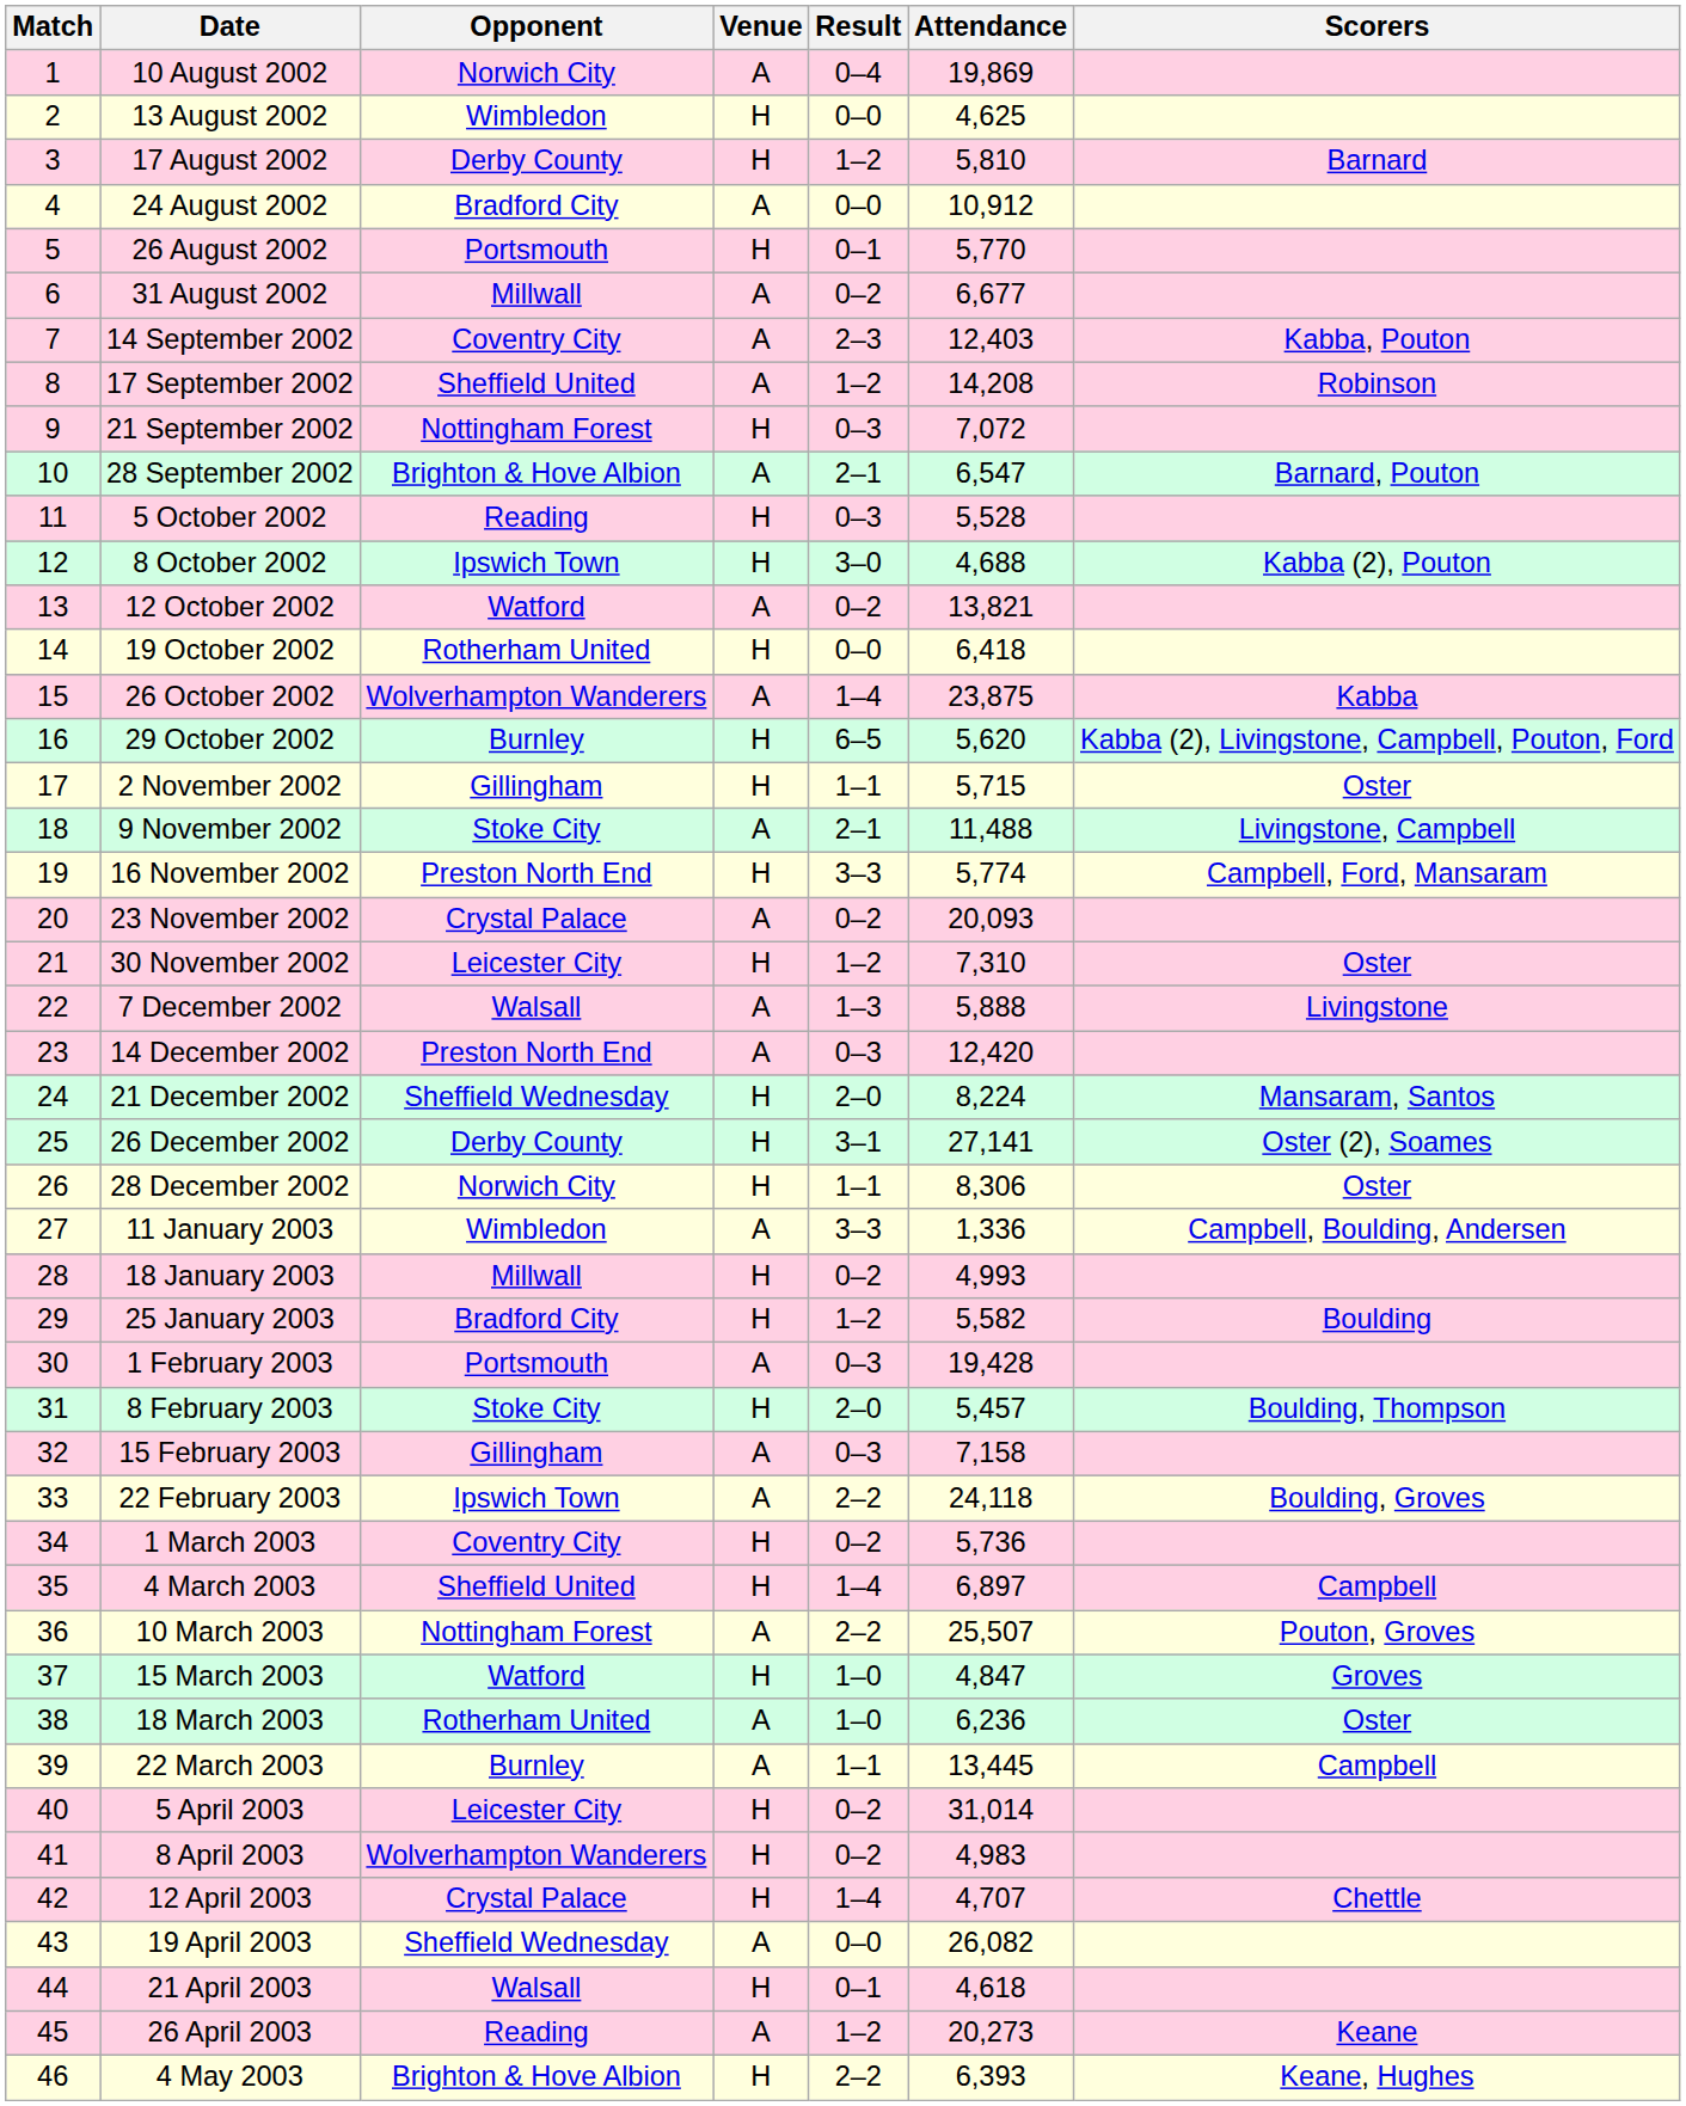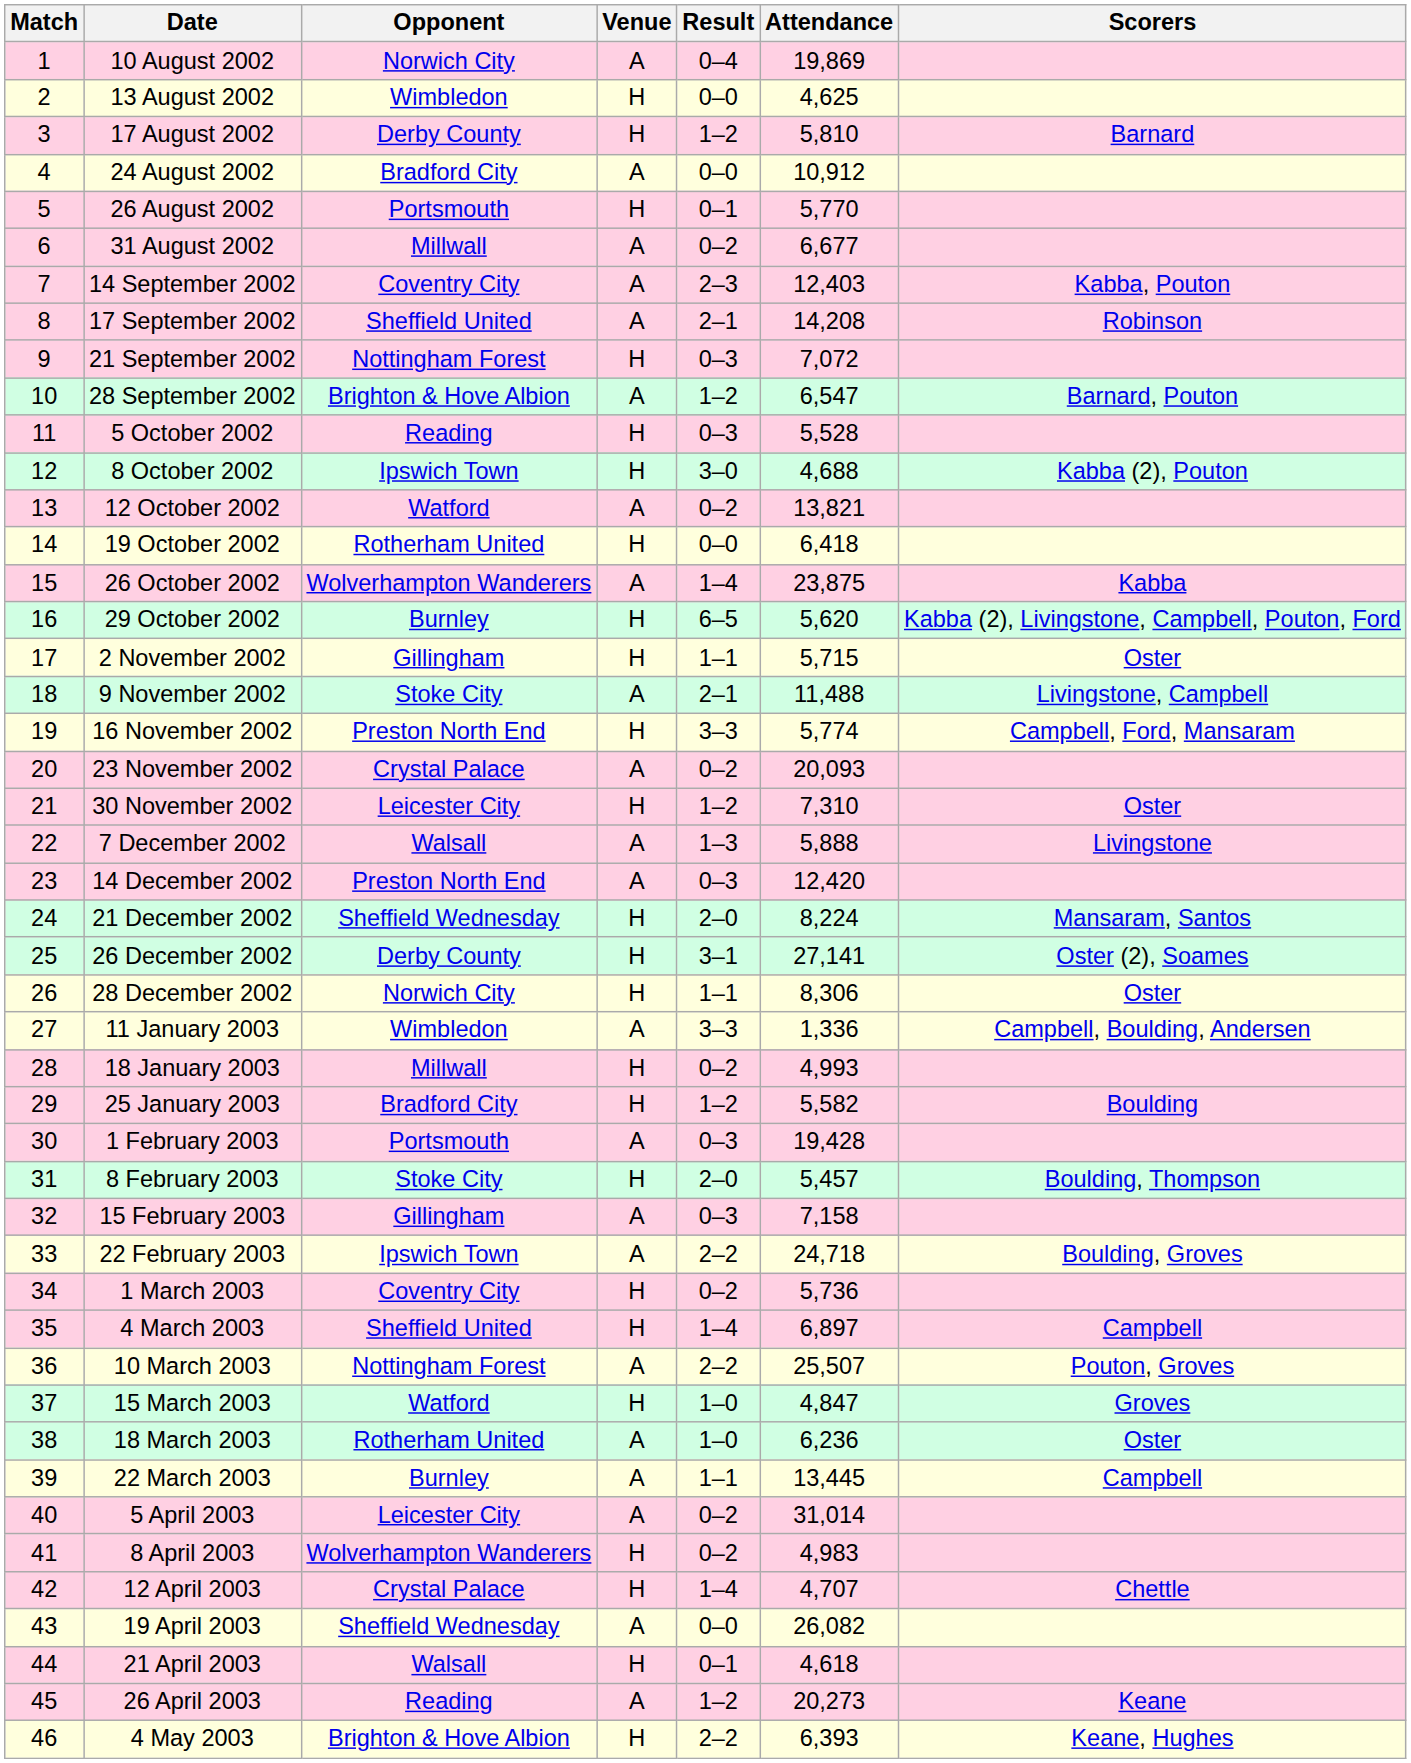 <table class="wikitable sortable" style="text-align:center">
 <tr>
 <th>Match</th>
 <th>Date</th>
 <th>Opponent</th>
 <th>Venue</th>
 <th>Result</th>
 <th>Attendance</th>
 <th>Scorers</th>
 </tr>
 <tr style="background: #ffd0e3;">
 <td>1</td>
 <td>10 August 2002</td>
 <td><a href='#'>Norwich City</a></td>
 <td>A</td>
 <td>0–4</td>
 <td>19,869</td>
 <td></td>
 </tr>
 <tr style="background: #ffffdd;">
 <td>2</td>
 <td>13 August 2002</td>
 <td><a href='#'>Wimbledon</a></td>
 <td>H</td>
 <td>0–0</td>
 <td>4,625</td>
 <td></td>
 </tr>
 <tr style="background: #ffd0e3;">
 <td>3</td>
 <td>17 August 2002</td>
 <td><a href='#'>Derby County</a></td>
 <td>H</td>
 <td>1–2</td>
 <td>5,810</td>
 <td><a href='#'>Barnard</a></td>
 </tr>
 <tr style="background: #ffffdd;">
 <td>4</td>
 <td>24 August 2002</td>
 <td><a href='#'>Bradford City</a></td>
 <td>A</td>
 <td>0–0</td>
 <td>10,912</td>
 <td></td>
 </tr>
 <tr style="background: #ffd0e3;">
 <td>5</td>
 <td>26 August 2002</td>
 <td><a href='#'>Portsmouth</a></td>
 <td>H</td>
 <td>0–1</td>
 <td>5,770</td>
 <td></td>
 </tr>
 <tr style="background: #ffd0e3;">
 <td>6</td>
 <td>31 August 2002</td>
 <td><a href='#'>Millwall</a></td>
 <td>A</td>
 <td>0–2</td>
 <td>6,677</td>
 <td></td>
 </tr>
 <tr style="background: #ffd0e3;">
 <td>7</td>
 <td>14 September 2002</td>
 <td><a href='#'>Coventry City</a></td>
 <td>A</td>
 <td>2–3</td>
 <td>12,403</td>
 <td><a href='#'>Kabba</a>, <a href='#'>Pouton</a></td>
 </tr>
 <tr style="background: #ffd0e3;">
 <td>8</td>
 <td>17 September 2002</td>
 <td><a href='#'>Sheffield United</a></td>
 <td>A</td>
-<td>1–2</td>
+<td>2–1</td>
 <td>14,208</td>
 <td><a href='#'>Robinson</a></td>
 </tr>
 <tr style="background: #ffd0e3;">
 <td>9</td>
 <td>21 September 2002</td>
 <td><a href='#'>Nottingham Forest</a></td>
 <td>H</td>
 <td>0–3</td>
 <td>7,072</td>
 <td></td>
 </tr>
 <tr style="background: #d0ffe3;">
 <td>10</td>
 <td>28 September 2002</td>
 <td><a href='#'>Brighton & Hove Albion</a></td>
 <td>A</td>
-<td>2–1</td>
+<td>1–2</td>
 <td>6,547</td>
 <td><a href='#'>Barnard</a>, <a href='#'>Pouton</a></td>
 </tr>
 <tr style="background: #ffd0e3;">
 <td>11</td>
 <td>5 October 2002</td>
 <td><a href='#'>Reading</a></td>
 <td>H</td>
 <td>0–3</td>
 <td>5,528</td>
 <td></td>
 </tr>
 <tr style="background: #d0ffe3;">
 <td>12</td>
 <td>8 October 2002</td>
 <td><a href='#'>Ipswich Town</a></td>
 <td>H</td>
 <td>3–0</td>
 <td>4,688</td>
 <td><a href='#'>Kabba</a> (2), <a href='#'>Pouton</a></td>
 </tr>
 <tr style="background: #ffd0e3;">
 <td>13</td>
 <td>12 October 2002</td>
 <td><a href='#'>Watford</a></td>
 <td>A</td>
 <td>0–2</td>
 <td>13,821</td>
 <td></td>
 </tr>
 <tr style="background: #ffffdd;">
 <td>14</td>
 <td>19 October 2002</td>
 <td><a href='#'>Rotherham United</a></td>
 <td>H</td>
 <td>0–0</td>
 <td>6,418</td>
 <td></td>
 </tr>
 <tr style="background: #ffd0e3;">
 <td>15</td>
 <td>26 October 2002</td>
 <td><a href='#'>Wolverhampton Wanderers</a></td>
 <td>A</td>
 <td>1–4</td>
 <td>23,875</td>
 <td><a href='#'>Kabba</a></td>
 </tr>
 <tr style="background: #d0ffe3;">
 <td>16</td>
 <td>29 October 2002</td>
 <td><a href='#'>Burnley</a></td>
 <td>H</td>
 <td>6–5</td>
 <td>5,620</td>
 <td><a href='#'>Kabba</a> (2), <a href='#'>Livingstone</a>, <a href='#'>Campbell</a>, <a href='#'>Pouton</a>, <a href='#'>Ford</a></td>
 </tr>
 <tr style="background: #ffffdd;">
 <td>17</td>
 <td>2 November 2002</td>
 <td><a href='#'>Gillingham</a></td>
 <td>H</td>
 <td>1–1</td>
 <td>5,715</td>
 <td><a href='#'>Oster</a></td>
 </tr>
 <tr style="background: #d0ffe3;">
 <td>18</td>
 <td>9 November 2002</td>
 <td><a href='#'>Stoke City</a></td>
 <td>A</td>
 <td>2–1</td>
 <td>11,488</td>
 <td><a href='#'>Livingstone</a>, <a href='#'>Campbell</a></td>
 </tr>
 <tr style="background: #ffffdd;">
 <td>19</td>
 <td>16 November 2002</td>
 <td><a href='#'>Preston North End</a></td>
 <td>H</td>
 <td>3–3</td>
 <td>5,774</td>
 <td><a href='#'>Campbell</a>, <a href='#'>Ford</a>, <a href='#'>Mansaram</a></td>
 </tr>
 <tr style="background: #ffd0e3;">
 <td>20</td>
 <td>23 November 2002</td>
 <td><a href='#'>Crystal Palace</a></td>
 <td>A</td>
 <td>0–2</td>
 <td>20,093</td>
 <td></td>
 </tr>
 <tr style="background: #ffd0e3;">
 <td>21</td>
 <td>30 November 2002</td>
 <td><a href='#'>Leicester City</a></td>
 <td>H</td>
 <td>1–2</td>
 <td>7,310</td>
 <td><a href='#'>Oster</a></td>
 </tr>
 <tr style="background: #ffd0e3;">
 <td>22</td>
 <td>7 December 2002</td>
 <td><a href='#'>Walsall</a></td>
 <td>A</td>
 <td>1–3</td>
 <td>5,888</td>
 <td><a href='#'>Livingstone</a></td>
 </tr>
 <tr style="background: #ffd0e3;">
 <td>23</td>
 <td>14 December 2002</td>
 <td><a href='#'>Preston North End</a></td>
 <td>A</td>
 <td>0–3</td>
 <td>12,420</td>
 <td></td>
 </tr>
 <tr style="background: #d0ffe3;">
 <td>24</td>
 <td>21 December 2002</td>
 <td><a href='#'>Sheffield Wednesday</a></td>
 <td>H</td>
 <td>2–0</td>
 <td>8,224</td>
 <td><a href='#'>Mansaram</a>, <a href='#'>Santos</a></td>
 </tr>
 <tr style="background: #d0ffe3;">
 <td>25</td>
 <td>26 December 2002</td>
 <td><a href='#'>Derby County</a></td>
 <td>H</td>
 <td>3–1</td>
 <td>27,141</td>
 <td><a href='#'>Oster</a> (2), <a href='#'>Soames</a></td>
 </tr>
 <tr style="background: #ffffdd;">
 <td>26</td>
 <td>28 December 2002</td>
 <td><a href='#'>Norwich City</a></td>
 <td>H</td>
 <td>1–1</td>
 <td>8,306</td>
 <td><a href='#'>Oster</a></td>
 </tr>
 <tr style="background: #ffffdd;">
 <td>27</td>
 <td>11 January 2003</td>
 <td><a href='#'>Wimbledon</a></td>
 <td>A</td>
 <td>3–3</td>
 <td>1,336</td>
 <td><a href='#'>Campbell</a>, <a href='#'>Boulding</a>, <a href='#'>Andersen</a></td>
 </tr>
 <tr style="background: #ffd0e3;">
 <td>28</td>
 <td>18 January 2003</td>
 <td><a href='#'>Millwall</a></td>
 <td>H</td>
 <td>0–2</td>
 <td>4,993</td>
 <td></td>
 </tr>
 <tr style="background: #ffd0e3;">
 <td>29</td>
 <td>25 January 2003</td>
 <td><a href='#'>Bradford City</a></td>
 <td>H</td>
 <td>1–2</td>
 <td>5,582</td>
 <td><a href='#'>Boulding</a></td>
 </tr>
 <tr style="background: #ffd0e3;">
 <td>30</td>
 <td>1 February 2003</td>
 <td><a href='#'>Portsmouth</a></td>
 <td>A</td>
 <td>0–3</td>
 <td>19,428</td>
 <td></td>
 </tr>
 <tr style="background: #d0ffe3;">
 <td>31</td>
 <td>8 February 2003</td>
 <td><a href='#'>Stoke City</a></td>
 <td>H</td>
 <td>2–0</td>
 <td>5,457</td>
 <td><a href='#'>Boulding</a>, <a href='#'>Thompson</a></td>
 </tr>
 <tr style="background: #ffd0e3;">
 <td>32</td>
 <td>15 February 2003</td>
 <td><a href='#'>Gillingham</a></td>
 <td>A</td>
 <td>0–3</td>
 <td>7,158</td>
 <td></td>
 </tr>
 <tr style="background: #ffffdd;">
 <td>33</td>
 <td>22 February 2003</td>
 <td><a href='#'>Ipswich Town</a></td>
 <td>A</td>
 <td>2–2</td>
-<td>24,118</td>
+<td>24,718</td>
 <td><a href='#'>Boulding</a>, <a href='#'>Groves</a></td>
 </tr>
 <tr style="background: #ffd0e3;">
 <td>34</td>
 <td>1 March 2003</td>
 <td><a href='#'>Coventry City</a></td>
 <td>H</td>
 <td>0–2</td>
 <td>5,736</td>
 <td></td>
 </tr>
 <tr style="background: #ffd0e3;">
 <td>35</td>
 <td>4 March 2003</td>
 <td><a href='#'>Sheffield United</a></td>
 <td>H</td>
 <td>1–4</td>
 <td>6,897</td>
 <td><a href='#'>Campbell</a></td>
 </tr>
 <tr style="background: #ffffdd;">
 <td>36</td>
 <td>10 March 2003</td>
 <td><a href='#'>Nottingham Forest</a></td>
 <td>A</td>
 <td>2–2</td>
 <td>25,507</td>
 <td><a href='#'>Pouton</a>, <a href='#'>Groves</a></td>
 </tr>
 <tr style="background: #d0ffe3;">
 <td>37</td>
 <td>15 March 2003</td>
 <td><a href='#'>Watford</a></td>
 <td>H</td>
 <td>1–0</td>
 <td>4,847</td>
 <td><a href='#'>Groves</a></td>
 </tr>
 <tr style="background: #d0ffe3;">
 <td>38</td>
 <td>18 March 2003</td>
 <td><a href='#'>Rotherham United</a></td>
 <td>A</td>
 <td>1–0</td>
 <td>6,236</td>
 <td><a href='#'>Oster</a></td>
 </tr>
 <tr style="background: #ffffdd;">
 <td>39</td>
 <td>22 March 2003</td>
 <td><a href='#'>Burnley</a></td>
 <td>A</td>
 <td>1–1</td>
 <td>13,445</td>
 <td><a href='#'>Campbell</a></td>
 </tr>
 <tr style="background: #ffd0e3;">
 <td>40</td>
 <td>5 April 2003</td>
 <td><a href='#'>Leicester City</a></td>
-<td>H</td>
+<td>A</td>
 <td>0–2</td>
 <td>31,014</td>
 <td></td>
 </tr>
 <tr style="background: #ffd0e3;">
 <td>41</td>
 <td>8 April 2003</td>
 <td><a href='#'>Wolverhampton Wanderers</a></td>
 <td>H</td>
 <td>0–2</td>
 <td>4,983</td>
 <td></td>
 </tr>
 <tr style="background: #ffd0e3;">
 <td>42</td>
 <td>12 April 2003</td>
 <td><a href='#'>Crystal Palace</a></td>
 <td>H</td>
 <td>1–4</td>
 <td>4,707</td>
 <td><a href='#'>Chettle</a></td>
 </tr>
 <tr style="background: #ffffdd;">
 <td>43</td>
 <td>19 April 2003</td>
 <td><a href='#'>Sheffield Wednesday</a></td>
 <td>A</td>
 <td>0–0</td>
 <td>26,082</td>
 <td></td>
 </tr>
 <tr style="background: #ffd0e3;">
 <td>44</td>
 <td>21 April 2003</td>
 <td><a href='#'>Walsall</a></td>
 <td>H</td>
 <td>0–1</td>
 <td>4,618</td>
 <td></td>
 </tr>
 <tr style="background: #ffd0e3;">
 <td>45</td>
 <td>26 April 2003</td>
 <td><a href='#'>Reading</a></td>
 <td>A</td>
 <td>1–2</td>
 <td>20,273</td>
 <td><a href='#'>Keane</a></td>
 </tr>
 <tr style="background: #ffffdd;">
 <td>46</td>
 <td>4 May 2003</td>
 <td><a href='#'>Brighton & Hove Albion</a></td>
 <td>H</td>
 <td>2–2</td>
 <td>6,393</td>
 <td><a href='#'>Keane</a>, <a href='#'>Hughes</a></td>
 </tr>
 </table>
